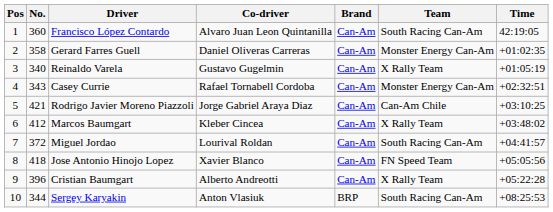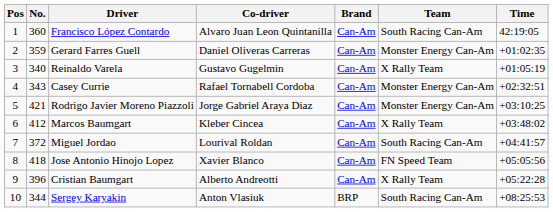 <table class="wikitable" style="font-size:85%">
 <tr>
 <th>Pos</th>
 <th>No.</th>
 <th>Driver</th>
 <th>Co-driver</th>
 <th>Brand</th>
 <th>Team</th>
 <th>Time</th>
 </tr>
 <tr>
 <td align=center>1</td>
 <td align=center>360</td>
 <td> <a href='#'>Francisco López Contardo</a></td>
 <td> Alvaro Juan Leon Quintanilla</td>
 <td><a href='#'>Can-Am</a></td>
 <td>South Racing Can-Am</td>
 <td>42:19:05</td>
 </tr>
 <tr>
 <td align=center>2</td>
-<td align=center>358</td>
+<td align=center>359</td>
 <td> Gerard Farres Guell</td>
 <td> Daniel Oliveras Carreras</td>
 <td><a href='#'>Can-Am</a></td>
 <td>Monster Energy Can-Am</td>
 <td>+01:02:35</td>
 </tr>
 <tr>
 <td align=center>3</td>
 <td align=center>340</td>
 <td> Reinaldo Varela</td>
 <td> Gustavo Gugelmin</td>
 <td><a href='#'>Can-Am</a></td>
 <td>X Rally Team</td>
 <td>+01:05:19</td>
 </tr>
 <tr>
 <td align=center>4</td>
 <td align=center>343</td>
 <td> Casey Currie</td>
 <td> Rafael Tornabell Cordoba</td>
 <td><a href='#'>Can-Am</a></td>
 <td>Monster Energy Can-Am</td>
 <td>+02:32:51</td>
 </tr>
 <tr>
 <td align=center>5</td>
 <td align=center>421</td>
 <td> Rodrigo Javier Moreno Piazzoli</td>
 <td> Jorge Gabriel Araya Diaz</td>
 <td><a href='#'>Can-Am</a></td>
-<td>Can-Am Chile</td>
+<td>Monster Energy Can-Am</td>
 <td>+03:10:25</td>
 </tr>
 <tr>
 <td align=center>6</td>
 <td align=center>412</td>
 <td> Marcos Baumgart</td>
 <td> Kleber Cincea</td>
 <td><a href='#'>Can-Am</a></td>
 <td>X Rally Team</td>
 <td>+03:48:02</td>
 </tr>
 <tr>
 <td align=center>7</td>
 <td align=center>372</td>
 <td> Miguel Jordao</td>
 <td> Lourival Roldan</td>
 <td><a href='#'>Can-Am</a></td>
 <td>South Racing Can-Am</td>
 <td>+04:41:57</td>
 </tr>
 <tr>
 <td align=center>8</td>
 <td align=center>418</td>
 <td> Jose Antonio Hinojo Lopez</td>
 <td> Xavier Blanco</td>
 <td><a href='#'>Can-Am</a></td>
 <td>FN Speed Team</td>
 <td>+05:05:56</td>
 </tr>
 <tr>
 <td align=center>9</td>
 <td align=center>396</td>
 <td> Cristian Baumgart</td>
 <td> Alberto Andreotti</td>
 <td><a href='#'>Can-Am</a></td>
 <td>X Rally Team</td>
 <td>+05:22:28</td>
 </tr>
 <tr>
 <td align=center>10</td>
 <td align=center>344</td>
 <td> <a href='#'>Sergey Karyakin</a></td>
 <td> Anton Vlasiuk</td>
 <td>BRP</td>
 <td>South Racing Can-Am</td>
 <td>+08:25:53</td>
 </tr>
 </table>
